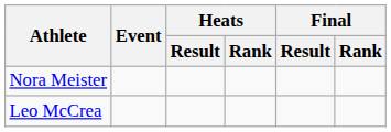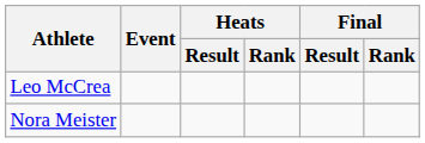 <table class=wikitable style="font-size:90%">
 <tr>
 <th rowspan="2">Athlete</th>
 <th rowspan="2">Event</th>
 <th colspan="2">Heats</th>
 <th colspan="2">Final</th>
 </tr>
 <tr>
 <th>Result</th>
 <th>Rank</th>
 <th>Result</th>
 <th>Rank</th>
 </tr>
 <tr align=center>
+<td align=left><a href='#'>Leo McCrea</a></td>
+<td align=left></td>
+<td></td>
+<td></td>
+<td></td>
+<td></td>
+</tr>
+<tr align=center>
 <td align=left><a href='#'>Nora Meister</a></td>
 <td align=left></td>
 <td></td>
 <td></td>
 <td></td>
 <td></td>
 </tr>
-<tr align=center>
-<td align=left><a href='#'>Leo McCrea</a></td>
-<td align=left></td>
-<td></td>
-<td></td>
-<td></td>
-<td></td>
-</tr>
 </table>
